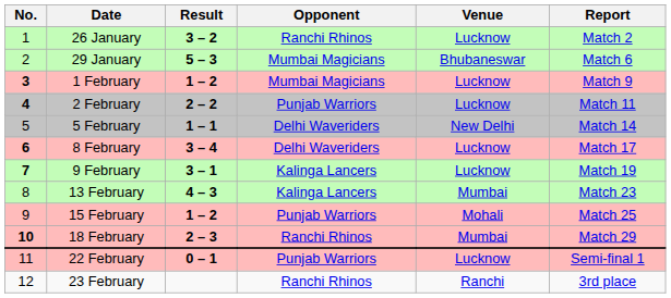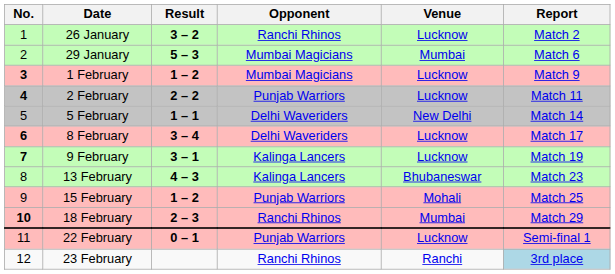 <table class=wikitable style="width:60%;text-align:center; border:none">
 <tr>
 <th>No.</th>
 <th>Date</th>
 <th>Result</th>
 <th>Opponent</th>
 <th>Venue</th>
 <th>Report</th>
 </tr>
 <tr style="background:#c3fdb8;">
 <td>1</td>
 <td>26 January</td>
 <td><strong>3 – 2</strong></td>
 <td><a href='#'>Ranchi Rhinos</a></td>
 <td><a href='#'>Lucknow</a></td>
 <td><a href='#'>Match 2</a></td>
 </tr>
 <tr style="background:#c3fdb8;">
 <td>2</td>
 <td>29 January</td>
 <td><strong>5 – 3</strong></td>
 <td><a href='#'>Mumbai Magicians</a></td>
-<td><a href='#'>Bhubaneswar</a></td>
+<td><a href='#'>Mumbai</a></td>
 <td><a href='#'>Match 6</a></td>
 </tr>
 <tr style="background:#fbb;">
 <td><strong>3</strong></td>
 <td>1 February</td>
 <td><strong>1 – 2</strong></td>
 <td><a href='#'>Mumbai Magicians</a></td>
 <td><a href='#'>Lucknow</a></td>
 <td><a href='#'>Match 9</a></td>
 </tr>
 <tr style="background:#c3c3c3;">
 <td><strong>4</strong></td>
 <td>2 February</td>
 <td><strong>2 – 2</strong></td>
 <td><a href='#'>Punjab Warriors</a></td>
 <td><a href='#'>Lucknow</a></td>
 <td><a href='#'>Match 11</a></td>
 </tr>
 <tr style="background:#c3c3c3;">
 <td>5</td>
 <td>5 February</td>
 <td><strong>1 – 1</strong></td>
 <td><a href='#'>Delhi Waveriders</a></td>
 <td><a href='#'>New Delhi</a></td>
 <td><a href='#'>Match 14</a></td>
 </tr>
 <tr style="background:#fbb;">
 <td><strong>6</strong></td>
 <td>8 February</td>
 <td><strong>3 – 4</strong></td>
 <td><a href='#'>Delhi Waveriders</a></td>
 <td><a href='#'>Lucknow</a></td>
 <td><a href='#'>Match 17</a></td>
 </tr>
 <tr style="background:#c3fdb8;">
 <td><strong>7</strong></td>
 <td>9 February</td>
 <td><strong>3 – 1</strong></td>
 <td><a href='#'>Kalinga Lancers</a></td>
 <td><a href='#'>Lucknow</a></td>
 <td><a href='#'>Match 19</a></td>
 </tr>
 <tr style="background:#c3fdb8;">
 <td>8</td>
 <td>13 February</td>
 <td><strong>4 – 3</strong></td>
 <td><a href='#'>Kalinga Lancers</a></td>
-<td><a href='#'>Mumbai</a></td>
+<td><a href='#'>Bhubaneswar</a></td>
 <td><a href='#'>Match 23</a></td>
 </tr>
 <tr style="background:#fbb;">
 <td>9</td>
 <td>15 February</td>
 <td><strong>1 – 2</strong></td>
 <td><a href='#'>Punjab Warriors</a></td>
 <td><a href='#'>Mohali</a></td>
 <td><a href='#'>Match 25</a></td>
 </tr>
 <tr style="background:#fbb;">
 <td><strong>10</strong></td>
 <td>18 February</td>
 <td><strong>2 – 3</strong></td>
 <td><a href='#'>Ranchi Rhinos</a></td>
 <td><a href='#'>Mumbai</a></td>
 <td><a href='#'>Match 29</a></td>
 </tr>
 <tr style="border-top:2px solid black;background:#fbb;">
 <td>11</td>
 <td>22 February</td>
 <td><strong>0 – 1</strong></td>
 <td><a href='#'>Punjab Warriors</a></td>
 <td><a href='#'>Lucknow</a></td>
 <td><a href='#'>Semi-final 1</a></td>
 </tr>
 <tr>
 <td>12</td>
 <td>23 February</td>
 <td></td>
 <td><a href='#'>Ranchi Rhinos</a></td>
 <td><a href='#'>Ranchi</a></td>
-<td><a href='#'>3rd place</a></td>
+<td style="background: lightblue;"><a href='#'>3rd place</a></td>
 </tr>
 <tr>
 </tr>
 </table>
